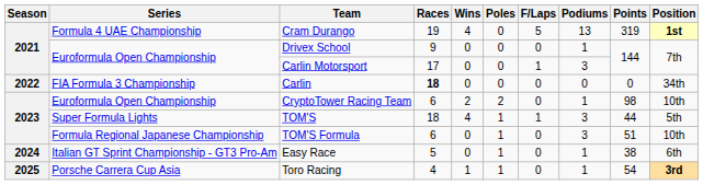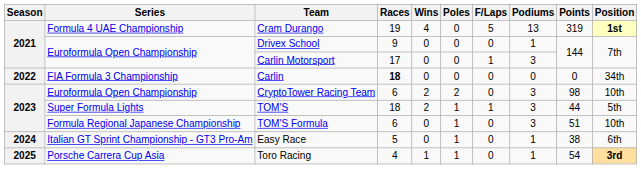 <table class="wikitable" style="font-size: 90%; text-align:center">
 <tr>
 <th>Season</th>
 <th>Series</th>
 <th>Team</th>
 <th>Races</th>
 <th>Wins</th>
 <th>Poles</th>
 <th>F/Laps</th>
 <th>Podiums</th>
 <th>Points</th>
 <th>Position</th>
 </tr>
 <tr>
 <th rowspan=3>2021</th>
 <td align=left><a href='#'>Formula 4 UAE Championship</a></td>
 <td align=left><a href='#'>Cram Durango</a></td>
 <td>19</td>
 <td>4</td>
 <td>0</td>
 <td>5</td>
 <td>13</td>
 <td>319</td>
 <td style="background:#FFFFBF;"><strong>1st</strong></td>
 </tr>
 <tr>
 <td rowspan=2 align=left><a href='#'>Euroformula Open Championship</a></td>
 <td align=left><a href='#'>Drivex School</a></td>
 <td>9</td>
 <td>0</td>
 <td>0</td>
 <td>0</td>
 <td>1</td>
 <td rowspan=2>144</td>
 <td rowspan=2>7th</td>
 </tr>
 <tr>
 <td align=left><a href='#'>Carlin Motorsport</a></td>
 <td>17</td>
 <td>0</td>
 <td>0</td>
 <td>1</td>
 <td>3</td>
 </tr>
 <tr>
 <th>2022</th>
 <td align=left><a href='#'>FIA Formula 3 Championship</a></td>
 <td align=left><a href='#'>Carlin</a></td>
 <td><strong>18</strong></td>
 <td>0</td>
 <td>0</td>
 <td>0</td>
 <td>0</td>
 <td>0</td>
 <td>34th</td>
 </tr>
 <tr>
 <th rowspan="3">2023</th>
 <td align=left><a href='#'>Euroformula Open Championship</a></td>
 <td align=left><a href='#'>CryptoTower Racing Team</a></td>
 <td>6</td>
 <td>2</td>
 <td>2</td>
 <td>0</td>
-<td>1</td>
+<td>3</td>
 <td>98</td>
 <td>10th</td>
 </tr>
 <tr>
 <td align="left"><a href='#'>Super Formula Lights</a></td>
 <td align="left"><a href='#'>TOM'S</a></td>
 <td>18</td>
-<td>4</td>
+<td>2</td>
 <td>1</td>
 <td>1</td>
 <td>3</td>
 <td>44</td>
 <td>5th</td>
 </tr>
 <tr>
 <td align=left><a href='#'>Formula Regional Japanese Championship</a></td>
 <td align=left><a href='#'>TOM'S Formula</a></td>
 <td>6</td>
 <td>0</td>
 <td>1</td>
 <td>0</td>
 <td>3</td>
 <td>51</td>
 <td>10th</td>
 </tr>
 <tr>
 <th>2024</th>
 <td align=left><a href='#'>Italian GT Sprint Championship - GT3 Pro-Am</a></td>
 <td align=left>Easy Race</td>
 <td>5</td>
 <td>0</td>
 <td>1</td>
 <td>0</td>
 <td>1</td>
 <td>38</td>
 <td>6th</td>
 </tr>
 <tr>
 <th>2025</th>
 <td align=left><a href='#'>Porsche Carrera Cup Asia</a></td>
 <td align=left>Toro Racing</td>
 <td>4</td>
 <td>1</td>
 <td>1</td>
 <td>0</td>
 <td>1</td>
 <td>54</td>
 <td style="background:#FFDF9F;"><strong>3rd</strong></td>
 </tr>
 </table>
